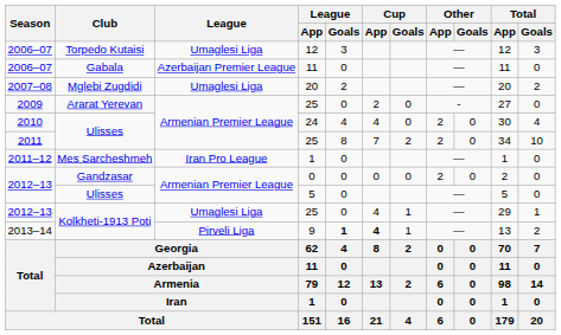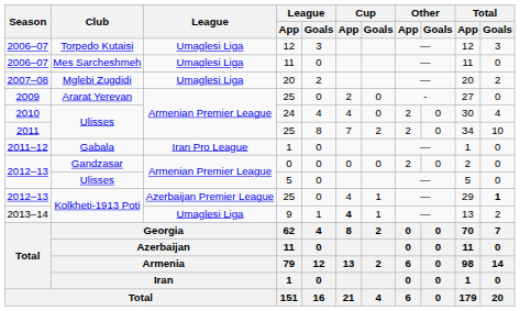 <table class="wikitable">
 <tr>
 <th rowspan=2>Season</th>
 <th ! rowspan=2>Club</th>
 <th ! rowspan=2>League</th>
 <th ! colspan=2>League</th>
 <th ! colspan=2>Cup</th>
 <th ! ! colspan=2>Other</th>
 <th colspan=3>Total</th>
 </tr>
 <tr>
 <th>App</th>
 <th>Goals</th>
 <th>App</th>
 <th>Goals</th>
 <th>App</th>
 <th>Goals</th>
 <th>App</th>
 <th>Goals</th>
 </tr>
 <tr align=center>
 <td><a href='#'>2006–07</a></td>
 <td><a href='#'>Torpedo Kutaisi</a></td>
 <td><a href='#'>Umaglesi Liga</a></td>
 <td>12</td>
 <td>3</td>
 <td></td>
 <td></td>
 <td colspan="2">—</td>
 <td>12</td>
 <td>3</td>
 </tr>
 <tr align=center>
 <td><a href='#'>2006–07</a></td>
-<td rowspan="1"><a href='#'>Gabala</a></td>
-<td rowspan="1"><a href='#'>Azerbaijan Premier League</a></td>
+<td><a href='#'>Mes Sarcheshmeh</a></td>
+<td><a href='#'>Umaglesi Liga</a></td>
 <td>11</td>
 <td>0</td>
 <td></td>
 <td></td>
 <td colspan="2">—</td>
 <td>11</td>
 <td>0</td>
 </tr>
 <tr align=center>
 <td><a href='#'>2007–08</a></td>
 <td><a href='#'>Mglebi Zugdidi</a></td>
 <td><a href='#'>Umaglesi Liga</a></td>
 <td>20</td>
 <td>2</td>
 <td></td>
 <td></td>
 <td colspan="2">—</td>
 <td>20</td>
 <td>2</td>
 </tr>
 <tr align=center>
 <td><a href='#'>2009</a></td>
 <td><a href='#'>Ararat Yerevan</a></td>
 <td rowspan="3"><a href='#'>Armenian Premier League</a></td>
 <td>25</td>
 <td>0</td>
 <td>2</td>
 <td>0</td>
 <td colspan="2">-</td>
 <td>27</td>
 <td>0</td>
 </tr>
 <tr align=center>
 <td><a href='#'>2010</a></td>
 <td rowspan="2"><a href='#'>Ulisses</a></td>
 <td>24</td>
 <td>4</td>
 <td>4</td>
 <td>0</td>
 <td>2</td>
 <td>0</td>
 <td>30</td>
 <td>4</td>
 </tr>
 <tr align=center>
 <td><a href='#'>2011</a></td>
 <td>25</td>
 <td>8</td>
 <td>7</td>
 <td>2</td>
 <td>2</td>
 <td>0</td>
 <td>34</td>
 <td>10</td>
 </tr>
 <tr align=center>
 <td><a href='#'>2011–12</a></td>
-<td><a href='#'>Mes Sarcheshmeh</a></td>
+<td rowspan="1"><a href='#'>Gabala</a></td>
 <td><a href='#'>Iran Pro League</a></td>
 <td>1</td>
 <td>0</td>
 <td></td>
 <td></td>
 <td colspan="2">—</td>
 <td>1</td>
 <td>0</td>
 </tr>
 <tr align=center>
 <td rowspan="2"><a href='#'>2012–13</a></td>
 <td><a href='#'>Gandzasar</a></td>
 <td rowspan="2"><a href='#'>Armenian Premier League</a></td>
 <td>0</td>
 <td>0</td>
 <td>0</td>
 <td>0</td>
 <td>2</td>
 <td>0</td>
 <td>2</td>
 <td>0</td>
 </tr>
 <tr align=center>
 <td><a href='#'>Ulisses</a></td>
 <td>5</td>
 <td>0</td>
 <td></td>
 <td></td>
 <td colspan="2">—</td>
 <td>5</td>
 <td>0</td>
 </tr>
 <tr align=center>
 <td><a href='#'>2012–13</a></td>
 <td rowspan="2"><a href='#'>Kolkheti-1913 Poti</a></td>
-<td><a href='#'>Umaglesi Liga</a></td>
+<td rowspan="1"><a href='#'>Azerbaijan Premier League</a></td>
 <td>25</td>
 <td>0</td>
 <td>4</td>
 <td>1</td>
 <td colspan="2">—</td>
 <td>29</td>
-<td>1</td>
+<td><strong>1</strong></td>
 </tr>
 <tr align=center>
 <td>2013–14</td>
-<td><a href='#'>Pirveli Liga</a></td>
+<td><a href='#'>Umaglesi Liga</a></td>
 <td>9</td>
-<td><strong>1</strong></td>
+<td>1</td>
 <td><strong>4</strong></td>
 <td>1</td>
 <td colspan="2">—</td>
 <td>13</td>
 <td>2</td>
 </tr>
 <tr align=center>
 <th rowspan="4">Total</th>
 <th ! colspan="2">Georgia</th>
 <th>62</th>
 <th>4</th>
 <th>8</th>
 <th>2</th>
 <th>0</th>
 <th>0</th>
 <th>70</th>
 <th>7</th>
 </tr>
 <tr align=center>
 <th colspan="2">Azerbaijan</th>
 <th>11</th>
 <th>0</th>
 <th></th>
 <th></th>
 <th>0</th>
 <th>0</th>
 <th>11</th>
 <th>0</th>
 </tr>
 <tr align=center>
 <th colspan="2">Armenia</th>
 <th>79</th>
 <th>12</th>
 <th>13</th>
 <th>2</th>
 <th>6</th>
 <th>0</th>
 <th>98</th>
 <th>14</th>
 </tr>
 <tr align=center>
 <th colspan="2">Iran</th>
 <th>1</th>
 <th>0</th>
 <th></th>
 <th></th>
 <th>0</th>
 <th>0</th>
 <th>1</th>
 <th>0</th>
 </tr>
 <tr align=center>
 <th colspan="3">Total</th>
 <th>151</th>
 <th>16</th>
 <th>21</th>
 <th>4</th>
 <th>6</th>
 <th>0</th>
 <th>179</th>
 <th>20</th>
 </tr>
 </table>
